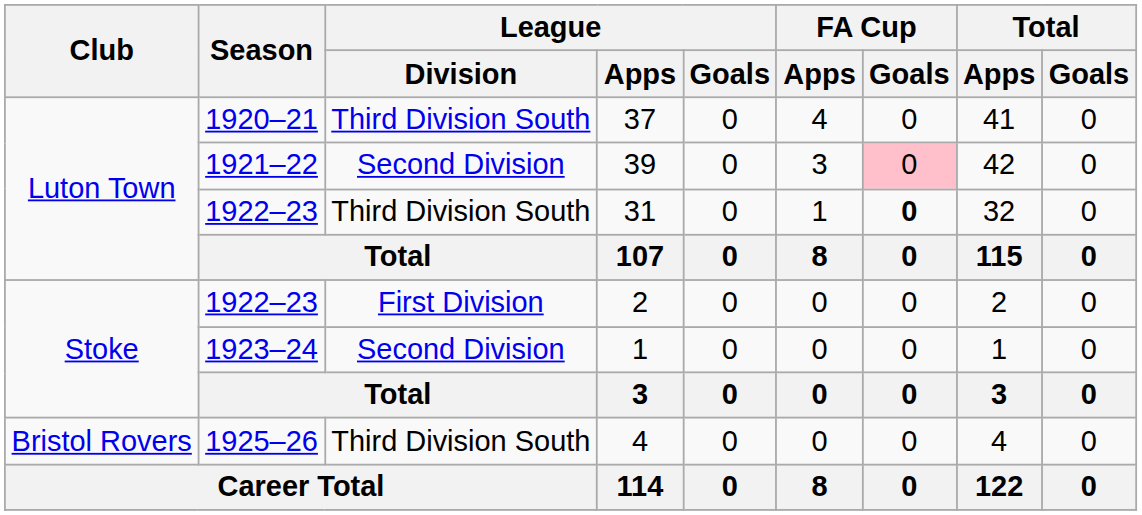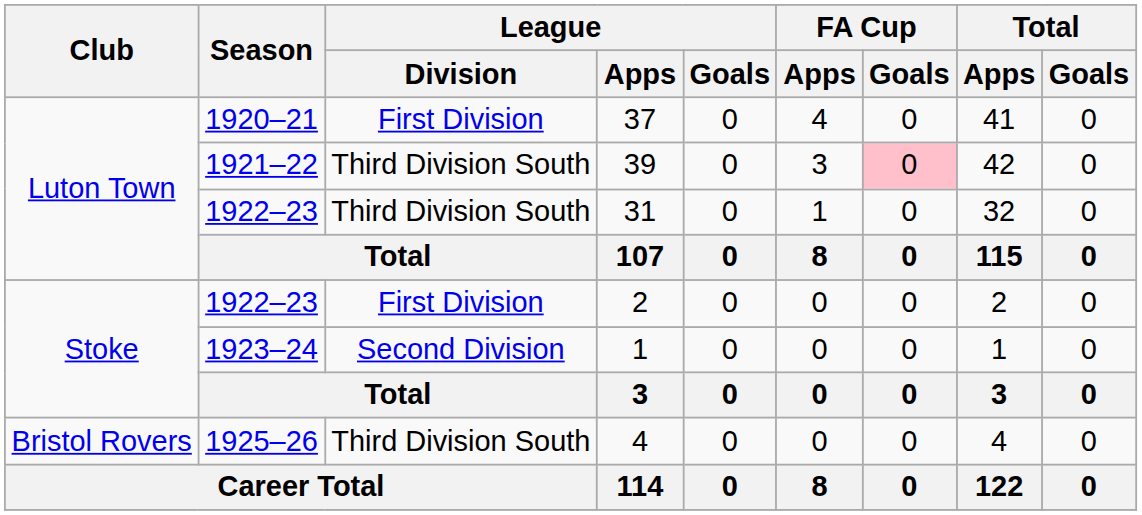 <table class="wikitable" style="text-align: center;">
 <tr>
 <th rowspan="2">Club</th>
 <th rowspan="2">Season</th>
 <th colspan="3">League</th>
 <th colspan="2">FA Cup</th>
 <th colspan="2">Total</th>
 </tr>
 <tr>
 <th>Division</th>
 <th>Apps</th>
 <th>Goals</th>
 <th>Apps</th>
 <th>Goals</th>
 <th>Apps</th>
 <th>Goals</th>
 </tr>
 <tr>
 <td rowspan="4"><a href='#'>Luton Town</a></td>
 <td><a href='#'>1920–21</a></td>
-<td><a href='#'>Third Division South</a></td>
+<td><a href='#'>First Division</a></td>
 <td>37</td>
 <td>0</td>
 <td>4</td>
 <td>0</td>
 <td>41</td>
 <td>0</td>
 </tr>
 <tr>
 <td><a href='#'>1921–22</a></td>
-<td><a href='#'>Second Division</a></td>
+<td>Third Division South</td>
 <td>39</td>
 <td>0</td>
 <td>3</td>
 <td style="background: pink;">0</td>
 <td>42</td>
 <td>0</td>
 </tr>
 <tr>
 <td><a href='#'>1922–23</a></td>
 <td>Third Division South</td>
 <td>31</td>
 <td>0</td>
 <td>1</td>
-<td><strong>0</strong></td>
+<td>0</td>
 <td>32</td>
 <td>0</td>
 </tr>
 <tr>
 <th colspan=2>Total</th>
 <th>107</th>
 <th>0</th>
 <th>8</th>
 <th>0</th>
 <th>115</th>
 <th>0</th>
 </tr>
 <tr>
 <td rowspan="3"><a href='#'>Stoke</a></td>
 <td><a href='#'>1922–23</a></td>
 <td><a href='#'>First Division</a></td>
 <td>2</td>
 <td>0</td>
 <td>0</td>
 <td>0</td>
 <td>2</td>
 <td>0</td>
 </tr>
 <tr>
 <td><a href='#'>1923–24</a></td>
 <td><a href='#'>Second Division</a></td>
 <td>1</td>
 <td>0</td>
 <td>0</td>
 <td>0</td>
 <td>1</td>
 <td>0</td>
 </tr>
 <tr>
 <th colspan=2>Total</th>
 <th>3</th>
 <th>0</th>
 <th>0</th>
 <th>0</th>
 <th>3</th>
 <th>0</th>
 </tr>
 <tr>
 <td><a href='#'>Bristol Rovers</a></td>
 <td><a href='#'>1925–26</a></td>
 <td>Third Division South</td>
 <td>4</td>
 <td>0</td>
 <td>0</td>
 <td>0</td>
 <td>4</td>
 <td>0</td>
 </tr>
 <tr>
 <th colspan="3">Career Total</th>
 <th>114</th>
 <th>0</th>
 <th>8</th>
 <th>0</th>
 <th>122</th>
 <th>0</th>
 </tr>
 </table>
